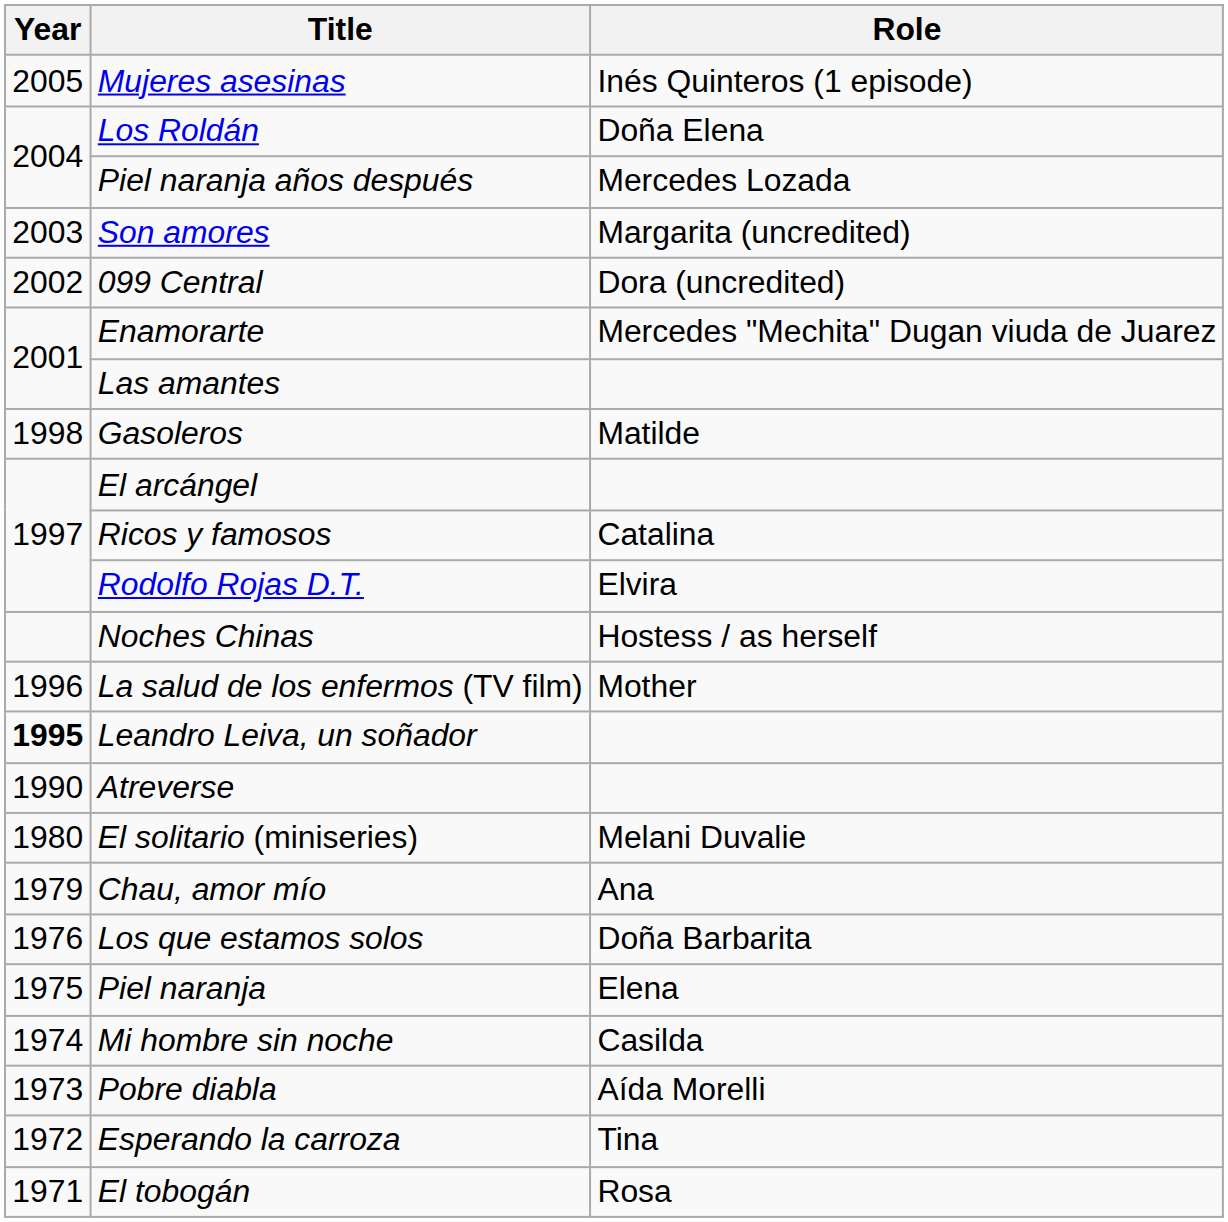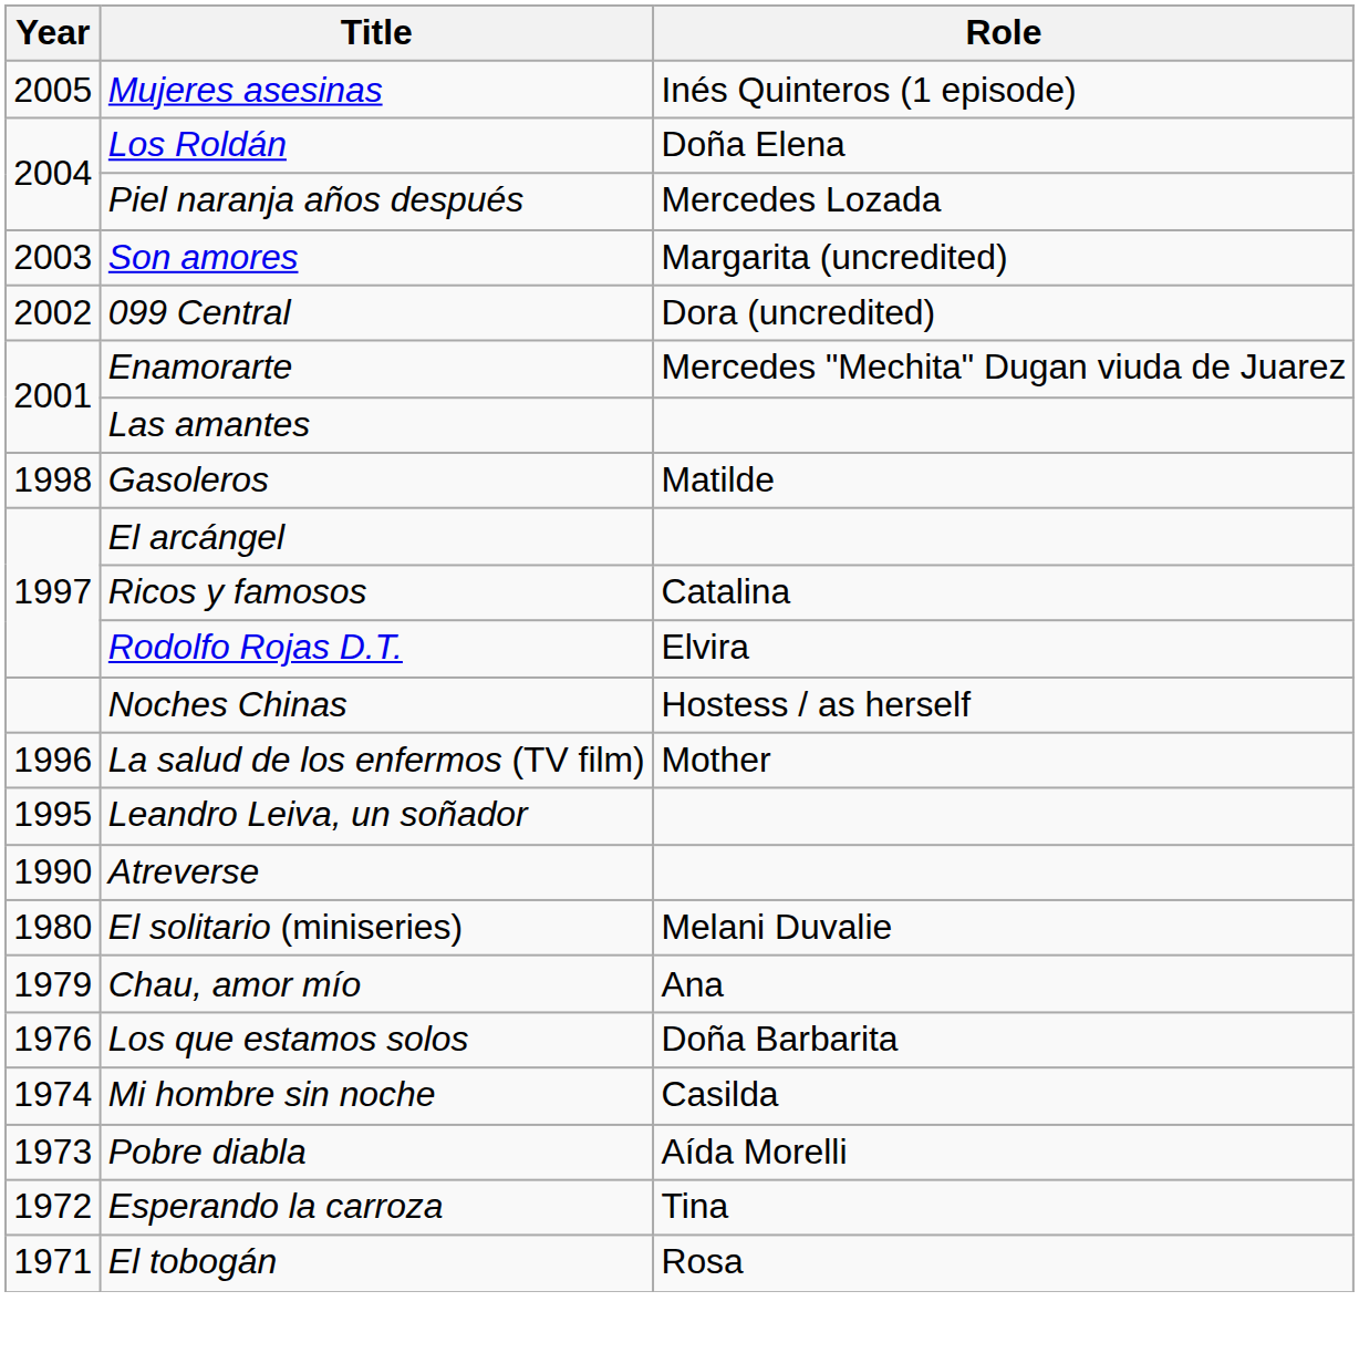 <table class="wikitable sortable">
 <tr>
 <th>Year</th>
 <th>Title</th>
 <th>Role</th>
 </tr>
 <tr>
 <td>2005</td>
 <td><em><a href='#'>Mujeres asesinas</a></em></td>
 <td>Inés Quinteros (1 episode)</td>
 </tr>
 <tr>
 <td rowspan="2">2004</td>
 <td><em><a href='#'>Los Roldán</a></em></td>
 <td>Doña Elena</td>
 </tr>
 <tr>
 <td><em>Piel naranja años después</em></td>
 <td>Mercedes Lozada</td>
 </tr>
 <tr>
 <td>2003</td>
 <td><em><a href='#'>Son amores</a></em></td>
 <td>Margarita (uncredited)</td>
 </tr>
 <tr>
 <td>2002</td>
 <td><em>099 Central</em></td>
 <td>Dora (uncredited)</td>
 </tr>
 <tr>
 <td rowspan="2">2001</td>
 <td><em>Enamorarte</em></td>
 <td>Mercedes "Mechita" Dugan viuda de Juarez</td>
 </tr>
 <tr>
 <td><em>Las amantes</em></td>
 <td></td>
 </tr>
 <tr>
 <td>1998</td>
 <td><em>Gasoleros</em></td>
 <td>Matilde</td>
 </tr>
 <tr>
 <td rowspan="3">1997</td>
 <td><em>El arcángel</em></td>
 <td></td>
 </tr>
 <tr>
 <td><em>Ricos y famosos</em></td>
 <td>Catalina</td>
 </tr>
 <tr>
 <td><em><a href='#'>Rodolfo Rojas D.T.</a></em></td>
 <td>Elvira</td>
 </tr>
 <tr>
 <td></td>
 <td><em>Noches Chinas</em></td>
 <td>Hostess / as herself</td>
 </tr>
 <tr>
 <td>1996</td>
 <td><em>La salud de los enfermos</em> (TV film)</td>
 <td>Mother</td>
 </tr>
 <tr>
-<td><strong>1995</strong></td>
+<td>1995</td>
 <td><em>Leandro Leiva, un soñador</em></td>
 <td></td>
 </tr>
 <tr>
 <td>1990</td>
 <td><em>Atreverse</em></td>
 <td></td>
 </tr>
 <tr>
 <td>1980</td>
 <td><em>El solitario</em> (miniseries)</td>
 <td>Melani Duvalie</td>
 </tr>
 <tr>
 <td>1979</td>
 <td><em>Chau, amor mío</em></td>
 <td>Ana</td>
 </tr>
 <tr>
 <td>1976</td>
 <td><em>Los que estamos solos</em></td>
 <td>Doña Barbarita</td>
 </tr>
 <tr>
-<td>1975</td>
-<td><em>Piel naranja</em></td>
-<td>Elena</td>
-</tr>
-<tr>
 <td>1974</td>
 <td><em>Mi hombre sin noche</em></td>
 <td>Casilda</td>
 </tr>
 <tr>
 <td>1973</td>
 <td><em>Pobre diabla</em></td>
 <td>Aída Morelli</td>
 </tr>
 <tr>
 <td>1972</td>
 <td><em>Esperando la carroza</em></td>
 <td>Tina</td>
 </tr>
 <tr>
 <td>1971</td>
 <td><em>El tobogán</em></td>
 <td>Rosa</td>
 </tr>
 </table>
